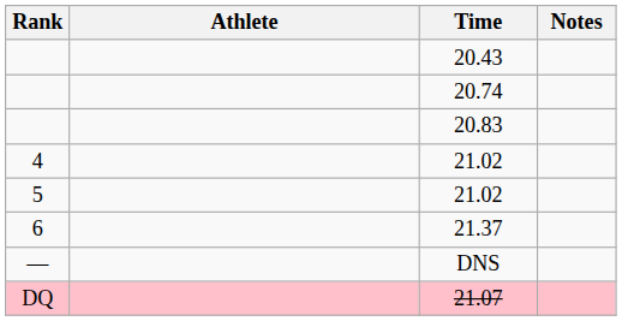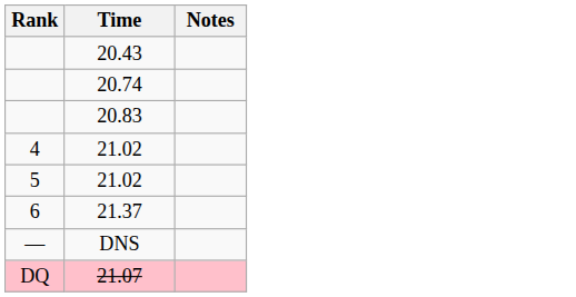 <table class="wikitable" style="text-align:center">
 <tr>
 <th width=40>Rank</th>
-<th width=250>Athlete</th>
 <th width=80>Time</th>
 <th width=50>Notes</th>
 </tr>
 <tr>
 <td></td>
-<td align=left></td>
 <td>20.43</td>
 <td></td>
 </tr>
 <tr>
 <td></td>
-<td align=left></td>
 <td>20.74</td>
 <td></td>
 </tr>
 <tr>
 <td></td>
-<td align=left></td>
 <td>20.83</td>
 <td></td>
 </tr>
 <tr>
 <td>4</td>
-<td align=left></td>
 <td>21.02</td>
 <td></td>
 </tr>
 <tr>
 <td>5</td>
-<td align=left></td>
 <td>21.02</td>
 <td></td>
 </tr>
 <tr>
 <td>6</td>
-<td align=left></td>
 <td>21.37</td>
 <td></td>
 </tr>
 <tr>
 <td>—</td>
-<td align=left></td>
 <td>DNS</td>
 <td></td>
 </tr>
 <tr bgcolor=pink>
 <td>DQ</td>
-<td align=left></td>
 <td><s>21.07</s></td>
 <td></td>
 </tr>
 </table>
